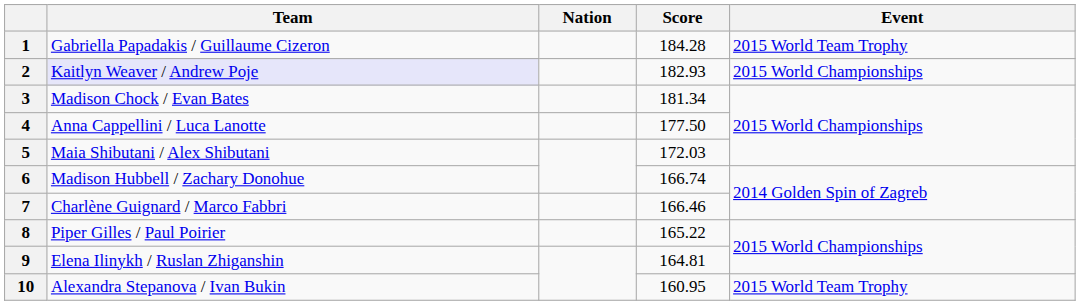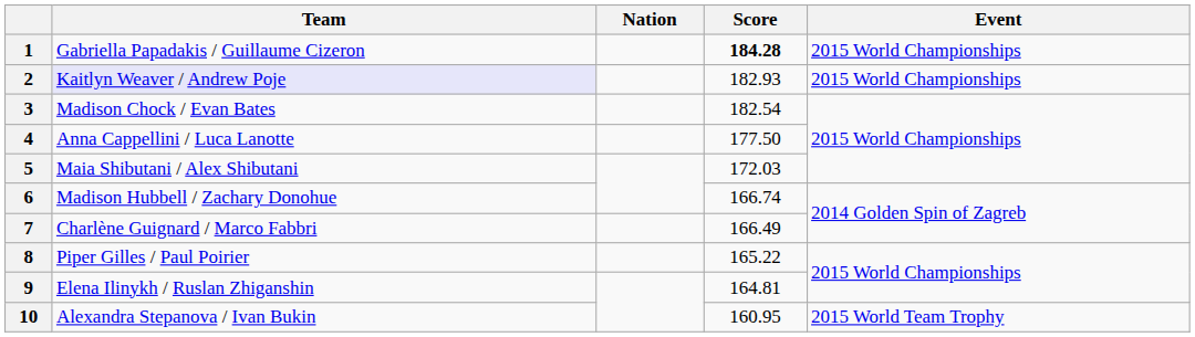 <table class="wikitable sortable" style="text-align:left; width:80%">
 <tr>
 <th scope="col"></th>
 <th scope="col">Team</th>
 <th scope="col">Nation</th>
 <th scope="col">Score</th>
 <th scope="col">Event</th>
 </tr>
 <tr>
 <th scope="row">1</th>
 <td><a href='#'>Gabriella Papadakis</a> / <a href='#'>Guillaume Cizeron</a></td>
 <td></td>
-<td style="text-align:center;">184.28</td>
-<td><a href='#'>2015 World Team Trophy</a></td>
+<td style="text-align:center;"><strong>184.28</strong></td>
+<td><a href='#'>2015 World Championships</a></td>
 </tr>
 <tr>
 <th scope="row">2</th>
 <td style="background: lavender;"><a href='#'>Kaitlyn Weaver</a> / <a href='#'>Andrew Poje</a></td>
 <td></td>
 <td style="text-align:center;">182.93</td>
 <td><a href='#'>2015 World Championships</a></td>
 </tr>
 <tr>
 <th scope="row">3</th>
 <td><a href='#'>Madison Chock</a> / <a href='#'>Evan Bates</a></td>
 <td></td>
-<td style="text-align:center;">181.34</td>
+<td style="text-align:center;">182.54</td>
 <td rowspan="3"><a href='#'>2015 World Championships</a></td>
 </tr>
 <tr>
 <th scope="row">4</th>
 <td><a href='#'>Anna Cappellini</a> / <a href='#'>Luca Lanotte</a></td>
 <td></td>
 <td style="text-align:center;">177.50</td>
 </tr>
 <tr>
 <th scope="row">5</th>
 <td><a href='#'>Maia Shibutani</a> / <a href='#'>Alex Shibutani</a></td>
 <td rowspan="2"></td>
 <td style="text-align:center;">172.03</td>
 </tr>
 <tr>
 <th scope="row">6</th>
 <td><a href='#'>Madison Hubbell</a> / <a href='#'>Zachary Donohue</a></td>
 <td style="text-align:center;">166.74</td>
 <td rowspan="2"><a href='#'>2014 Golden Spin of Zagreb</a></td>
 </tr>
 <tr>
 <th scope="row">7</th>
 <td><a href='#'>Charlène Guignard</a> / <a href='#'>Marco Fabbri</a></td>
 <td></td>
-<td style="text-align:center;">166.46</td>
+<td style="text-align:center;">166.49</td>
 </tr>
 <tr>
 <th scope="row">8</th>
 <td><a href='#'>Piper Gilles</a> / <a href='#'>Paul Poirier</a></td>
 <td></td>
 <td style="text-align:center;">165.22</td>
 <td rowspan="2"><a href='#'>2015 World Championships</a></td>
 </tr>
 <tr>
 <th scope="row">9</th>
 <td><a href='#'>Elena Ilinykh</a> / <a href='#'>Ruslan Zhiganshin</a></td>
 <td rowspan="2"></td>
 <td style="text-align:center;">164.81</td>
 </tr>
 <tr>
 <th scope="row">10</th>
 <td><a href='#'>Alexandra Stepanova</a> / <a href='#'>Ivan Bukin</a></td>
 <td style="text-align:center;">160.95</td>
 <td><a href='#'>2015 World Team Trophy</a></td>
 </tr>
 </table>
